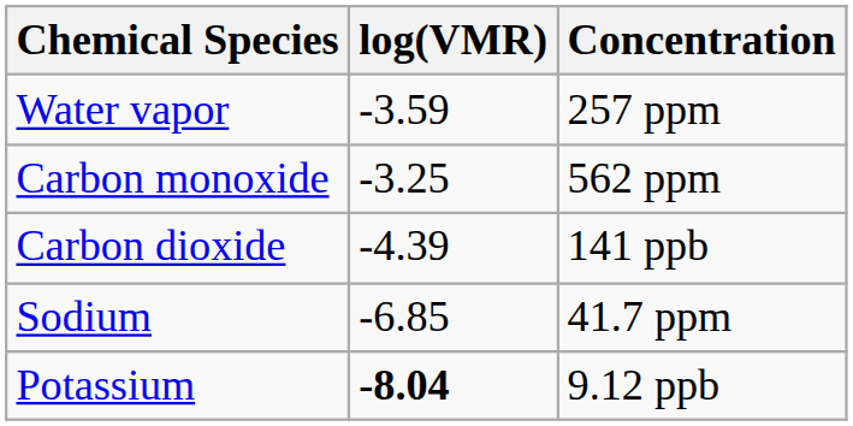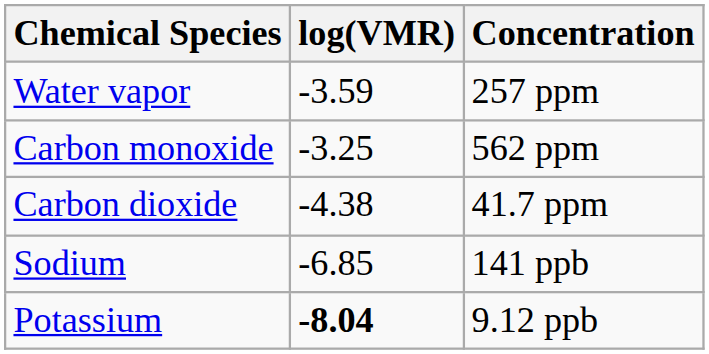 <table class="wikitable">
 <tr>
 <th>Chemical Species</th>
 <th>log(VMR)</th>
 <th>Concentration</th>
 </tr>
 <tr>
 <td><a href='#'>Water vapor</a></td>
 <td>-3.59</td>
 <td>257 ppm</td>
 </tr>
 <tr>
 <td><a href='#'>Carbon monoxide</a></td>
 <td>-3.25</td>
 <td>562 ppm</td>
 </tr>
 <tr>
 <td><a href='#'>Carbon dioxide</a></td>
-<td>-4.39</td>
-<td>141 ppb</td>
+<td>-4.38</td>
+<td>41.7 ppm</td>
 </tr>
 <tr>
 <td><a href='#'>Sodium</a></td>
 <td>-6.85</td>
-<td>41.7 ppm</td>
+<td>141 ppb</td>
 </tr>
 <tr>
 <td><a href='#'>Potassium</a></td>
 <td><strong>-8.04</strong></td>
 <td>9.12 ppb</td>
 </tr>
 </table>
